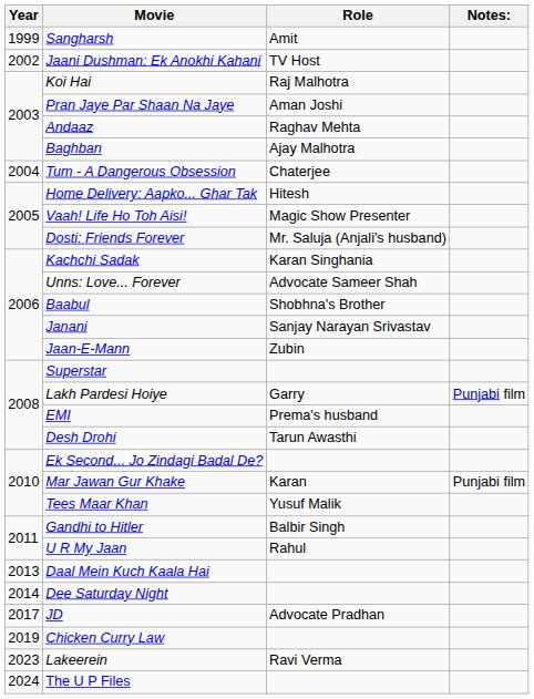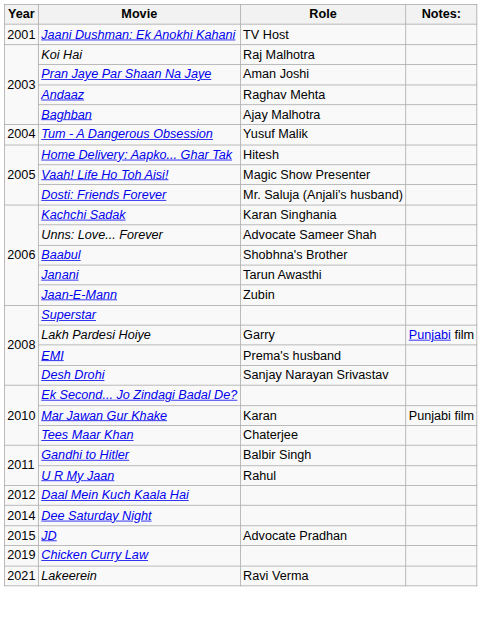 <table class="wikitable">
 <tr>
 <th>Year</th>
 <th>Movie</th>
 <th>Role</th>
 <th>Notes:</th>
 </tr>
 <tr>
-<td>1999</td>
-<td><em><a href='#'>Sangharsh</a></em></td>
-<td>Amit</td>
-<td></td>
-</tr>
-<tr>
-<td>2002</td>
+<td>2001</td>
 <td><em><a href='#'>Jaani Dushman: Ek Anokhi Kahani</a></em></td>
 <td>TV Host</td>
 <td></td>
 </tr>
 <tr>
 <td rowspan="4">2003</td>
 <td><em>Koi Hai</em></td>
 <td>Raj Malhotra</td>
 <td></td>
 </tr>
 <tr>
 <td><em><a href='#'>Pran Jaye Par Shaan Na Jaye</a></em></td>
 <td>Aman Joshi</td>
 <td></td>
 </tr>
 <tr>
 <td><em><a href='#'>Andaaz</a></em></td>
 <td>Raghav Mehta</td>
 <td></td>
 </tr>
 <tr>
 <td><em><a href='#'>Baghban</a></em></td>
 <td>Ajay Malhotra</td>
 <td></td>
 </tr>
 <tr>
 <td>2004</td>
 <td><em><a href='#'>Tum - A Dangerous Obsession</a></em></td>
-<td>Chaterjee</td>
+<td>Yusuf Malik</td>
 <td></td>
 </tr>
 <tr>
 <td rowspan="3">2005</td>
 <td><em><a href='#'>Home Delivery: Aapko... Ghar Tak</a></em></td>
 <td>Hitesh</td>
 <td></td>
 </tr>
 <tr>
 <td><em><a href='#'>Vaah! Life Ho Toh Aisi!</a></em></td>
 <td>Magic Show Presenter</td>
 <td></td>
 </tr>
 <tr>
 <td><em><a href='#'>Dosti: Friends Forever</a></em></td>
 <td>Mr. Saluja (Anjali's husband)</td>
 <td></td>
 </tr>
 <tr>
 <td rowspan="5">2006</td>
 <td><em><a href='#'>Kachchi Sadak</a></em></td>
 <td>Karan Singhania</td>
 <td></td>
 </tr>
 <tr>
 <td><em>Unns: Love... Forever</em></td>
 <td>Advocate Sameer Shah</td>
 <td></td>
 </tr>
 <tr>
 <td><em><a href='#'>Baabul</a></em></td>
 <td>Shobhna's Brother</td>
 <td></td>
 </tr>
 <tr>
 <td><em><a href='#'>Janani</a></em></td>
-<td>Sanjay Narayan Srivastav</td>
+<td>Tarun Awasthi</td>
 <td></td>
 </tr>
 <tr>
 <td><em><a href='#'>Jaan-E-Mann</a></em></td>
 <td>Zubin</td>
 <td></td>
 </tr>
 <tr>
 <td rowspan="4">2008</td>
 <td><em><a href='#'>Superstar</a></em></td>
 <td></td>
 <td></td>
 </tr>
 <tr>
 <td><em>Lakh Pardesi Hoiye</em></td>
 <td>Garry</td>
 <td><a href='#'>Punjabi</a> film</td>
 </tr>
 <tr>
 <td><em><a href='#'>EMI</a></em></td>
 <td>Prema's husband</td>
 <td></td>
 </tr>
 <tr>
 <td><em><a href='#'>Desh Drohi</a></em></td>
-<td>Tarun Awasthi</td>
+<td>Sanjay Narayan Srivastav</td>
 <td></td>
 </tr>
 <tr>
 <td rowspan="3">2010</td>
 <td><em><a href='#'>Ek Second... Jo Zindagi Badal De?</a></em></td>
 <td></td>
 <td></td>
 </tr>
 <tr>
 <td><em><a href='#'>Mar Jawan Gur Khake</a></em></td>
 <td>Karan</td>
 <td>Punjabi film</td>
 </tr>
 <tr>
 <td><em><a href='#'>Tees Maar Khan</a></em></td>
-<td>Yusuf Malik</td>
+<td>Chaterjee</td>
 <td></td>
 </tr>
 <tr>
 <td rowspan="2">2011</td>
 <td><em><a href='#'>Gandhi to Hitler</a></em></td>
 <td>Balbir Singh</td>
 <td></td>
 </tr>
 <tr>
 <td><em><a href='#'>U R My Jaan</a></em></td>
 <td>Rahul</td>
 <td></td>
 </tr>
 <tr>
-<td>2013</td>
+<td>2012</td>
 <td><em><a href='#'>Daal Mein Kuch Kaala Hai</a></em></td>
 <td></td>
 <td></td>
 </tr>
 <tr>
 <td>2014</td>
 <td><em><a href='#'>Dee Saturday Night</a></em></td>
 <td></td>
 <td></td>
 </tr>
 <tr>
-<td>2017</td>
+<td>2015</td>
 <td><em><a href='#'>JD</a></em></td>
 <td>Advocate Pradhan</td>
 <td></td>
 </tr>
 <tr>
 <td>2019</td>
 <td><em><a href='#'>Chicken Curry Law</a></em></td>
 <td></td>
 <td></td>
 </tr>
 <tr>
-<td>2023</td>
+<td>2021</td>
 <td><em>Lakeerein</em></td>
 <td>Ravi Verma</td>
 <td></td>
 </tr>
-<tr>
-<td>2024</td>
-<td><a href='#'>The U P Files</a></td>
-<td></td>
-<td></td>
-</tr>
 </table>
